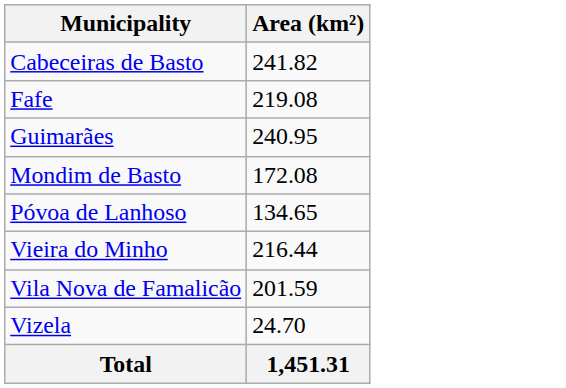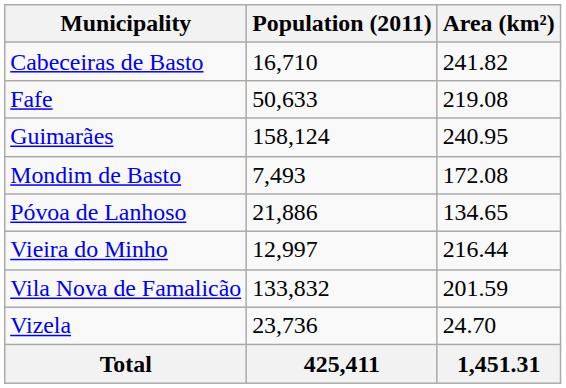 <table class="wikitable sortable">
 <tr>
 <th>Municipality</th>
+<th>Population (2011)</th>
 <th>Area (km²)</th>
 </tr>
 <tr>
 <td><a href='#'>Cabeceiras de Basto</a></td>
+<td>16,710</td>
 <td>241.82</td>
 </tr>
 <tr>
 <td><a href='#'>Fafe</a></td>
+<td>50,633</td>
 <td>219.08</td>
 </tr>
 <tr>
 <td><a href='#'>Guimarães</a></td>
+<td>158,124</td>
 <td>240.95</td>
 </tr>
 <tr>
 <td><a href='#'>Mondim de Basto</a></td>
+<td>7,493</td>
 <td>172.08</td>
 </tr>
 <tr>
 <td><a href='#'>Póvoa de Lanhoso</a></td>
+<td>21,886</td>
 <td>134.65</td>
 </tr>
 <tr>
 <td><a href='#'>Vieira do Minho</a></td>
+<td>12,997</td>
 <td>216.44</td>
 </tr>
 <tr>
 <td><a href='#'>Vila Nova de Famalicão</a></td>
+<td>133,832</td>
 <td>201.59</td>
 </tr>
 <tr>
 <td><a href='#'>Vizela</a></td>
+<td>23,736</td>
 <td>24.70</td>
 </tr>
 <tr>
 <th>Total</th>
+<th>425,411</th>
 <th>1,451.31</th>
 </tr>
 </table>
